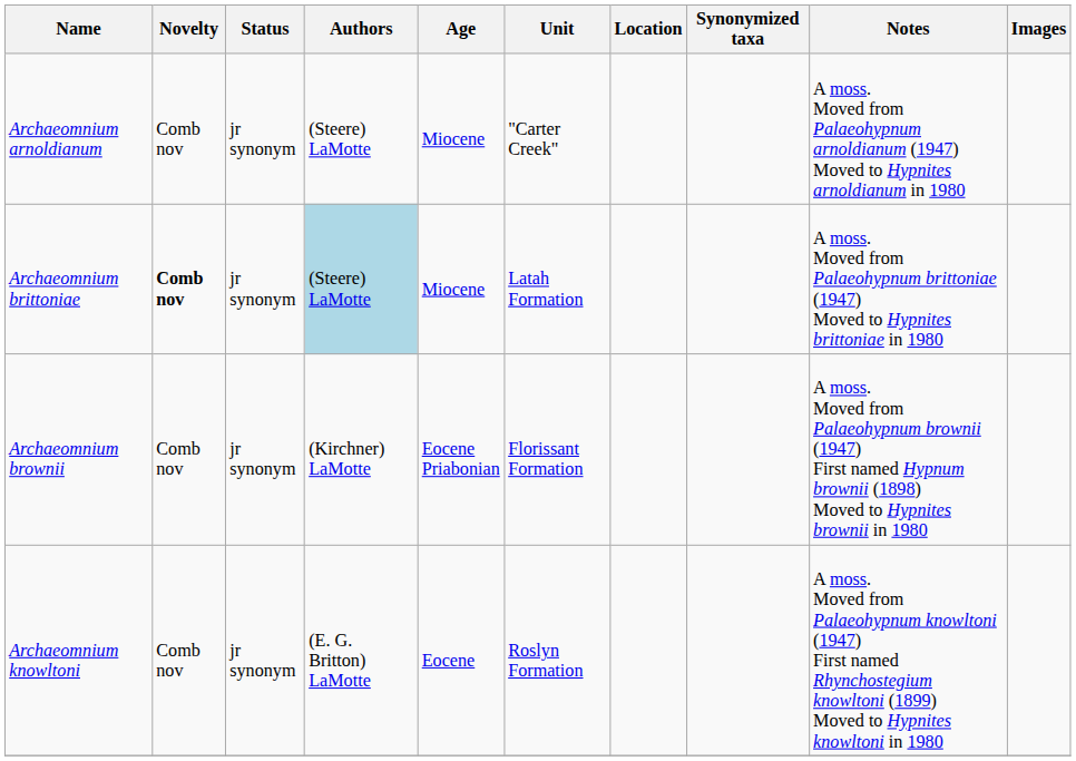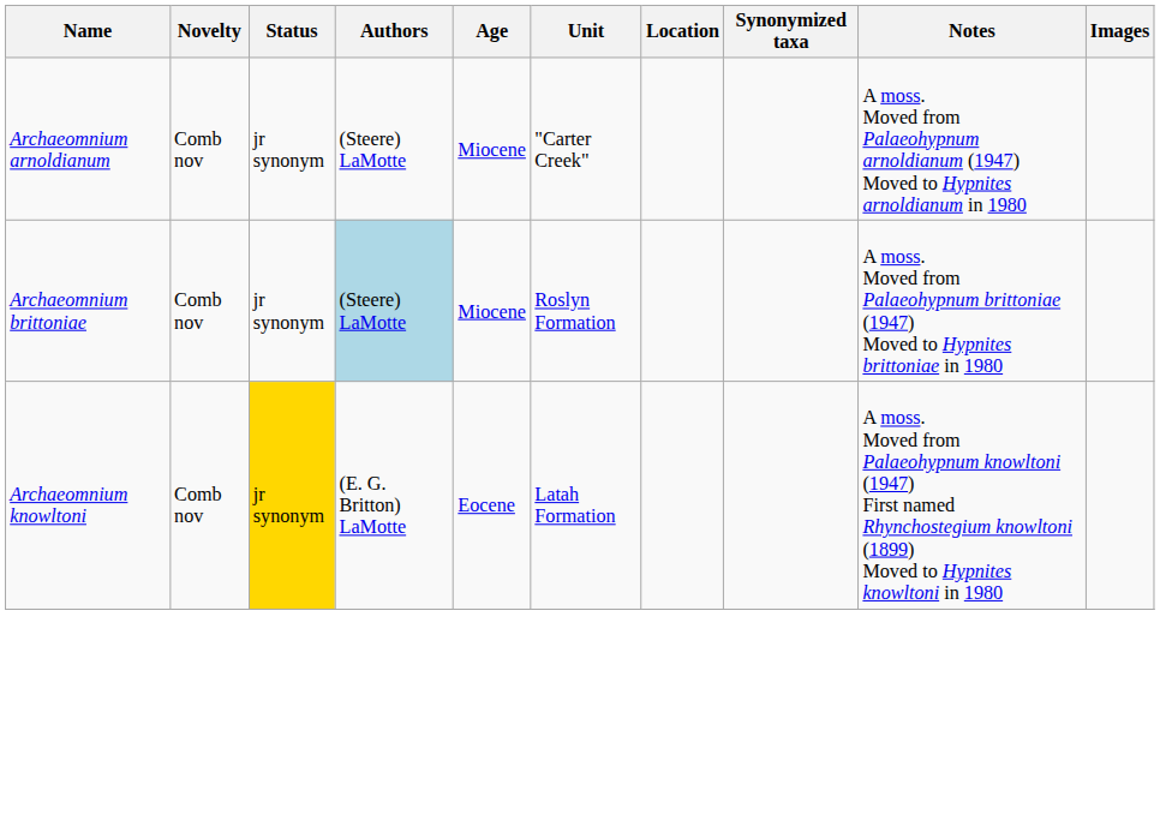 <table class="wikitable sortable" align="center" width="75%">
 <tr>
 <th>Name</th>
 <th>Novelty</th>
 <th>Status</th>
 <th>Authors</th>
 <th>Age</th>
 <th>Unit</th>
 <th>Location</th>
 <th>Synonymized taxa</th>
 <th>Notes</th>
 <th>Images</th>
 </tr>
 <tr>
 <td><br><em><a href='#'>Archaeomnium arnoldianum</a></em></td>
 <td><br>Comb nov</td>
 <td><br>jr synonym</td>
 <td><br>(Steere) <a href='#'>LaMotte</a></td>
 <td><br><a href='#'>Miocene</a></td>
 <td><br>"Carter Creek"</td>
 <td><br><br></td>
 <td></td>
 <td><br>A <a href='#'>moss</a>.<br> Moved from <em><a href='#'>Palaeohypnum arnoldianum</a></em> (<a href='#'>1947</a>)<br> Moved to <em><a href='#'>Hypnites arnoldianum</a></em> in <a href='#'>1980</a></td>
 <td></td>
 </tr>
 <tr>
 <td><br><em><a href='#'>Archaeomnium brittoniae</a></em></td>
-<td><strong><br>Comb nov</strong></td>
+<td><br>Comb nov</td>
 <td><br>jr synonym</td>
 <td style="background: lightblue;"><br>(Steere) <a href='#'>LaMotte</a></td>
 <td><br><a href='#'>Miocene</a></td>
-<td><br><a href='#'>Latah Formation</a></td>
+<td><br><a href='#'>Roslyn Formation</a></td>
 <td><br><br></td>
 <td></td>
 <td><br>A <a href='#'>moss</a>.<br> Moved from <em><a href='#'>Palaeohypnum brittoniae</a></em> (<a href='#'>1947</a>)<br> Moved to <em><a href='#'>Hypnites brittoniae</a></em> in <a href='#'>1980</a></td>
 <td></td>
 </tr>
 <tr>
-<td><br><em><a href='#'>Archaeomnium brownii</a></em></td>
-<td><br>Comb nov</td>
-<td><br>jr synonym</td>
-<td><br>(Kirchner) <a href='#'>LaMotte</a></td>
-<td><br><a href='#'>Eocene</a><br><a href='#'>Priabonian</a></td>
-<td><br><a href='#'>Florissant Formation</a></td>
-<td><br><br></td>
-<td></td>
-<td><br>A <a href='#'>moss</a>.<br> Moved from <em><a href='#'>Palaeohypnum brownii</a></em> (<a href='#'>1947</a>)<br> First named <em><a href='#'>Hypnum brownii</a></em> (<a href='#'>1898</a>)<br> Moved to <em><a href='#'>Hypnites brownii</a></em> in <a href='#'>1980</a></td>
-<td></td>
-</tr>
-<tr>
 <td><br><em><a href='#'>Archaeomnium knowltoni</a></em></td>
 <td><br>Comb nov</td>
-<td><br>jr synonym</td>
+<td style="background: gold;"><br>jr synonym</td>
 <td><br>(E. G. Britton) <a href='#'>LaMotte</a></td>
 <td><br><a href='#'>Eocene</a></td>
-<td><br><a href='#'>Roslyn Formation</a></td>
+<td><br><a href='#'>Latah Formation</a></td>
 <td><br><br></td>
 <td></td>
 <td><br>A <a href='#'>moss</a>.<br> Moved from <em><a href='#'>Palaeohypnum knowltoni</a></em> (<a href='#'>1947</a>)<br> First named <em><a href='#'>Rhynchostegium knowltoni</a></em> (<a href='#'>1899</a>)<br> Moved to <em><a href='#'>Hypnites knowltoni</a></em> in <a href='#'>1980</a></td>
 <td></td>
 </tr>
 <tr>
 </tr>
 </table>
